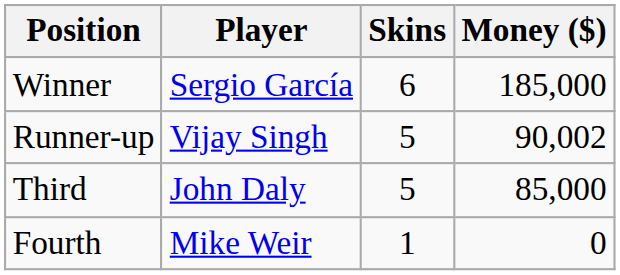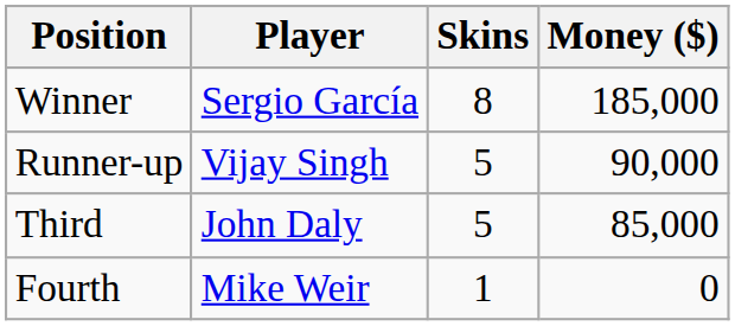 <table class="wikitable">
 <tr>
 <th>Position</th>
 <th>Player</th>
 <th>Skins</th>
 <th>Money ($)</th>
 </tr>
 <tr>
 <td>Winner</td>
 <td> <a href='#'>Sergio García</a></td>
-<td align=center>6</td>
+<td align=center>8</td>
 <td align=right>185,000</td>
 </tr>
 <tr>
 <td>Runner-up</td>
 <td> <a href='#'>Vijay Singh</a></td>
 <td align=center>5</td>
-<td align=right>90,002</td>
+<td align=right>90,000</td>
 </tr>
 <tr>
 <td>Third</td>
 <td> <a href='#'>John Daly</a></td>
 <td align=center>5</td>
 <td align=right>85,000</td>
 </tr>
 <tr>
 <td>Fourth</td>
 <td> <a href='#'>Mike Weir</a></td>
 <td align=center>1</td>
 <td align=right>0</td>
 </tr>
 </table>
